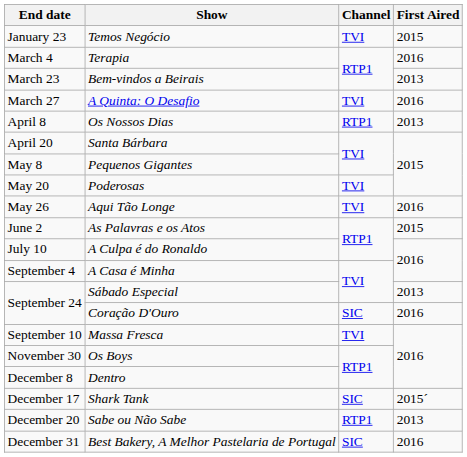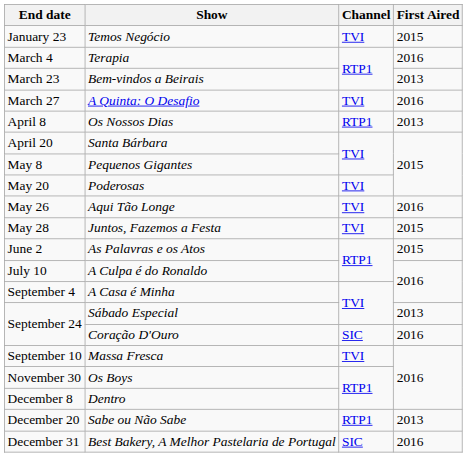 <table class="wikitable">
 <tr>
 <th>End date</th>
 <th>Show</th>
 <th>Channel</th>
 <th>First Aired</th>
 </tr>
 <tr>
 <td>January 23</td>
 <td><em>Temos Negócio</em></td>
 <td><a href='#'>TVI</a></td>
 <td>2015</td>
 </tr>
 <tr>
 <td>March 4</td>
 <td><em>Terapia</em></td>
 <td rowspan="2"><a href='#'>RTP1</a></td>
 <td>2016</td>
 </tr>
 <tr>
 <td>March 23</td>
 <td><em>Bem-vindos a Beirais</em></td>
 <td>2013</td>
 </tr>
 <tr>
 <td>March 27</td>
 <td><em><a href='#'>A Quinta: O Desafio</a></em></td>
 <td><a href='#'>TVI</a></td>
 <td>2016</td>
 </tr>
 <tr>
 <td>April 8</td>
 <td><em>Os Nossos Dias</em></td>
 <td><a href='#'>RTP1</a></td>
 <td>2013</td>
 </tr>
 <tr>
 <td>April 20</td>
 <td><em>Santa Bárbara</em></td>
 <td rowspan="2"><a href='#'>TVI</a></td>
 <td rowspan="3">2015</td>
 </tr>
 <tr>
 <td>May 8</td>
 <td><em>Pequenos Gigantes</em></td>
 </tr>
 <tr>
 <td>May 20</td>
 <td><em>Poderosas</em></td>
 <td><a href='#'>TVI</a></td>
 </tr>
 <tr>
 <td>May 26</td>
 <td><em>Aqui Tão Longe</em></td>
 <td><a href='#'>TVI</a></td>
 <td>2016</td>
 </tr>
 <tr>
+<td>May 28</td>
+<td><em>Juntos, Fazemos a Festa</em></td>
+<td><a href='#'>TVI</a></td>
+<td>2015</td>
+</tr>
+<tr>
 <td>June 2</td>
 <td><em>As Palavras e os Atos</em></td>
 <td rowspan="2"><a href='#'>RTP1</a></td>
 <td>2015</td>
 </tr>
 <tr>
 <td>July 10</td>
 <td><em>A Culpa é do Ronaldo</em></td>
 <td rowspan="2">2016</td>
 </tr>
 <tr>
 <td>September 4</td>
 <td><em>A Casa é Minha</em></td>
 <td rowspan="2"><a href='#'>TVI</a></td>
 </tr>
 <tr>
 <td rowspan="2">September 24</td>
 <td><em>Sábado Especial</em></td>
 <td>2013</td>
 </tr>
 <tr>
 <td><em>Coração D'Ouro</em></td>
 <td><a href='#'>SIC</a></td>
 <td>2016</td>
 </tr>
 <tr>
 <td>September 10</td>
 <td><em>Massa Fresca</em></td>
 <td><a href='#'>TVI</a></td>
 <td rowspan="3">2016</td>
 </tr>
 <tr>
 <td>November 30</td>
 <td><em>Os Boys</em></td>
 <td rowspan="2"><a href='#'>RTP1</a></td>
 </tr>
 <tr>
 <td>December 8</td>
 <td><em>Dentro</em></td>
 </tr>
 <tr>
-<td>December 17</td>
-<td><em>Shark Tank</em></td>
-<td><a href='#'>SIC</a></td>
-<td>2015´</td>
-</tr>
-<tr>
 <td>December 20</td>
 <td><em>Sabe ou Não Sabe</em></td>
 <td><a href='#'>RTP1</a></td>
 <td>2013</td>
 </tr>
 <tr>
 <td>December 31</td>
 <td><em>Best Bakery, A Melhor Pastelaria de Portugal</em></td>
 <td><a href='#'>SIC</a></td>
 <td>2016</td>
 </tr>
 </table>
